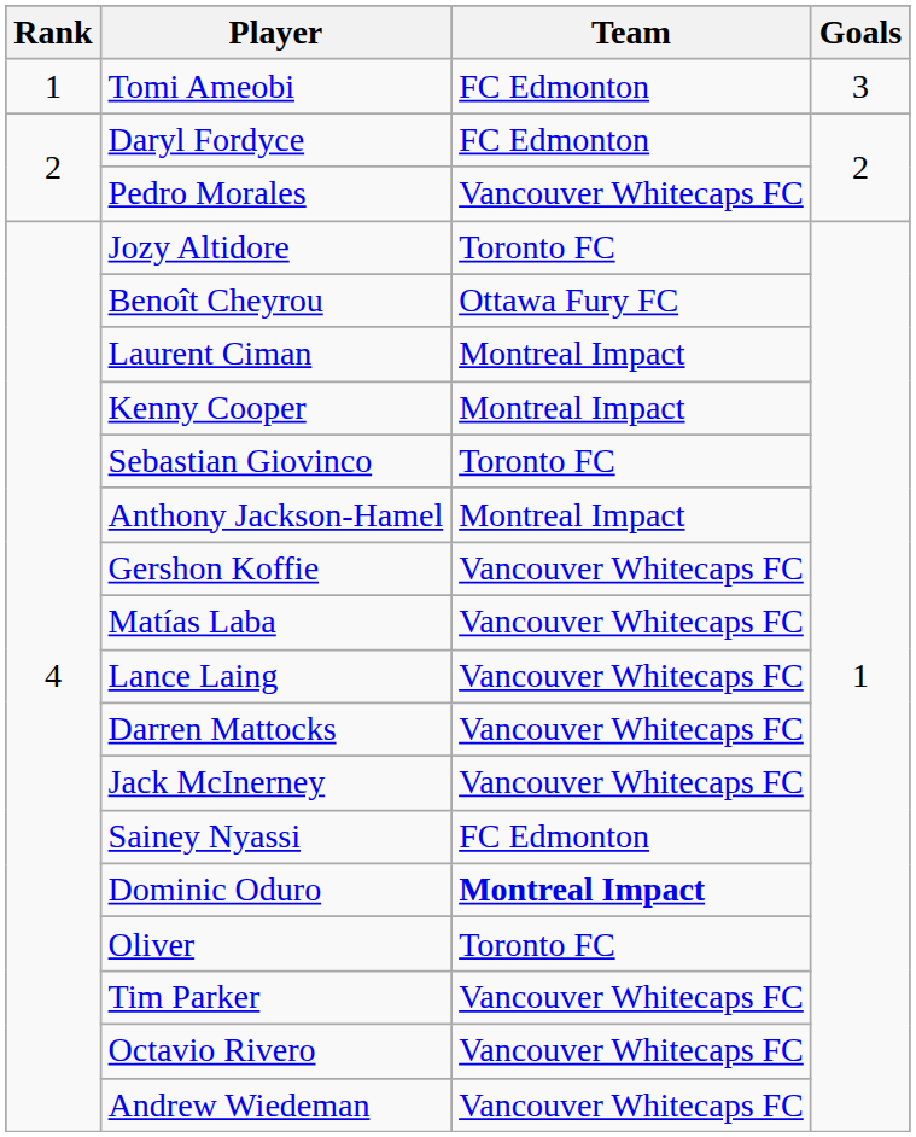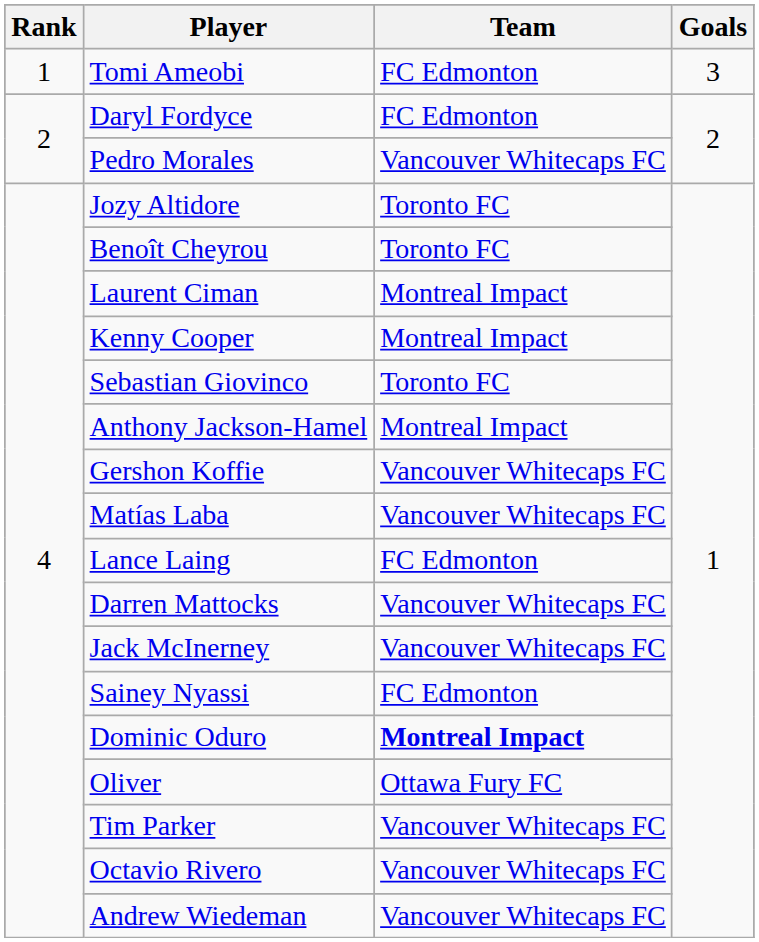 <table class="wikitable">
 <tr>
 <th>Rank</th>
 <th>Player</th>
 <th>Team</th>
 <th>Goals</th>
 </tr>
 <tr>
 <td align=center>1</td>
 <td> <a href='#'>Tomi Ameobi</a></td>
 <td><a href='#'>FC Edmonton</a></td>
 <td align=center>3</td>
 </tr>
 <tr>
 <td align=center rowspan=2>2</td>
 <td> <a href='#'>Daryl Fordyce</a></td>
 <td><a href='#'>FC Edmonton</a></td>
 <td align=center rowspan=2>2</td>
 </tr>
 <tr>
 <td> <a href='#'>Pedro Morales</a></td>
 <td><a href='#'>Vancouver Whitecaps FC</a></td>
 </tr>
 <tr>
 <td align=center rowspan=17>4</td>
 <td> <a href='#'>Jozy Altidore</a></td>
 <td><a href='#'>Toronto FC</a></td>
 <td align=center rowspan=17>1</td>
 </tr>
 <tr>
 <td> <a href='#'>Benoît Cheyrou</a></td>
-<td><a href='#'>Ottawa Fury FC</a></td>
+<td><a href='#'>Toronto FC</a></td>
 </tr>
 <tr>
 <td> <a href='#'>Laurent Ciman</a></td>
 <td><a href='#'>Montreal Impact</a></td>
 </tr>
 <tr>
 <td> <a href='#'>Kenny Cooper</a></td>
 <td><a href='#'>Montreal Impact</a></td>
 </tr>
 <tr>
 <td> <a href='#'>Sebastian Giovinco</a></td>
 <td><a href='#'>Toronto FC</a></td>
 </tr>
 <tr>
 <td> <a href='#'>Anthony Jackson-Hamel</a></td>
 <td><a href='#'>Montreal Impact</a></td>
 </tr>
 <tr>
 <td> <a href='#'>Gershon Koffie</a></td>
 <td><a href='#'>Vancouver Whitecaps FC</a></td>
 </tr>
 <tr>
 <td> <a href='#'>Matías Laba</a></td>
 <td><a href='#'>Vancouver Whitecaps FC</a></td>
 </tr>
 <tr>
 <td> <a href='#'>Lance Laing</a></td>
-<td><a href='#'>Vancouver Whitecaps FC</a></td>
+<td><a href='#'>FC Edmonton</a></td>
 </tr>
 <tr>
 <td> <a href='#'>Darren Mattocks</a></td>
 <td><a href='#'>Vancouver Whitecaps FC</a></td>
 </tr>
 <tr>
 <td> <a href='#'>Jack McInerney</a></td>
 <td><a href='#'>Vancouver Whitecaps FC</a></td>
 </tr>
 <tr>
 <td> <a href='#'>Sainey Nyassi</a></td>
 <td><a href='#'>FC Edmonton</a></td>
 </tr>
 <tr>
 <td> <a href='#'>Dominic Oduro</a></td>
 <td><strong><a href='#'>Montreal Impact</a></strong></td>
 </tr>
 <tr>
 <td> <a href='#'>Oliver</a></td>
-<td><a href='#'>Toronto FC</a></td>
+<td><a href='#'>Ottawa Fury FC</a></td>
 </tr>
 <tr>
 <td> <a href='#'>Tim Parker</a></td>
 <td><a href='#'>Vancouver Whitecaps FC</a></td>
 </tr>
 <tr>
 <td> <a href='#'>Octavio Rivero</a></td>
 <td><a href='#'>Vancouver Whitecaps FC</a></td>
 </tr>
 <tr>
 <td> <a href='#'>Andrew Wiedeman</a></td>
 <td><a href='#'>Vancouver Whitecaps FC</a></td>
 </tr>
 </table>
